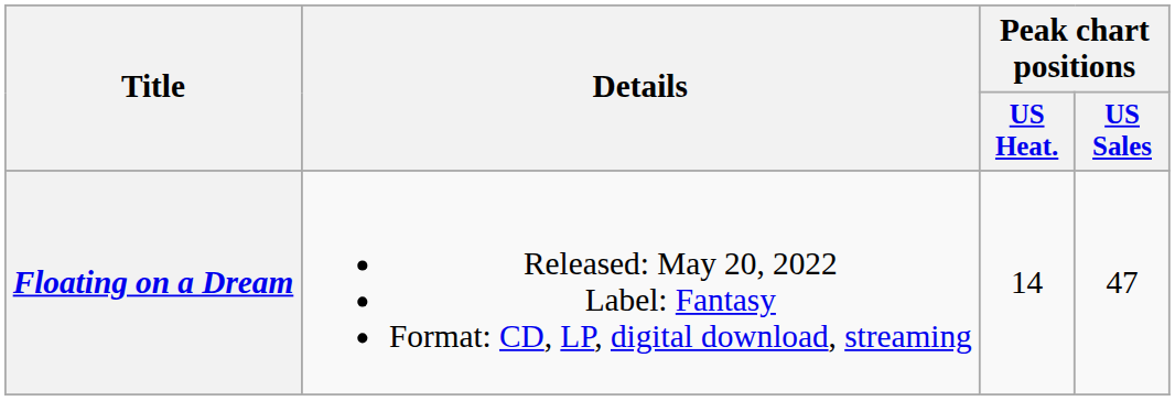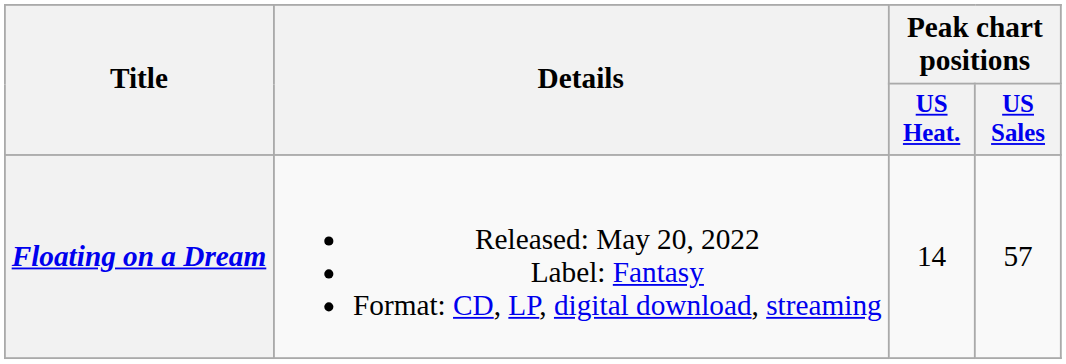 <table class="wikitable plainrowheaders" style="text-align:center;">
 <tr>
 <th scope="col" rowspan="2">Title</th>
 <th scope="col" rowspan="2">Details</th>
 <th scope="col" colspan="2">Peak chart positions</th>
 </tr>
 <tr>
 <th scope="col" style="width:3em;font-size:85%;"><a href='#'>US<br>Heat.</a><br></th>
 <th scope="col" style="width:3em;font-size:85%;"><a href='#'>US<br>Sales</a><br></th>
 </tr>
 <tr>
 <th scope="row"><em><a href='#'>Floating on a Dream</a></em></th>
 <td><br><ul><li>Released: May 20, 2022</li><li>Label: <a href='#'>Fantasy</a></li><li>Format: <a href='#'>CD</a>, <a href='#'>LP</a>, <a href='#'>digital download</a>, <a href='#'>streaming</a></li></ul></td>
 <td>14</td>
-<td>47</td>
+<td>57</td>
 </tr>
 </table>
